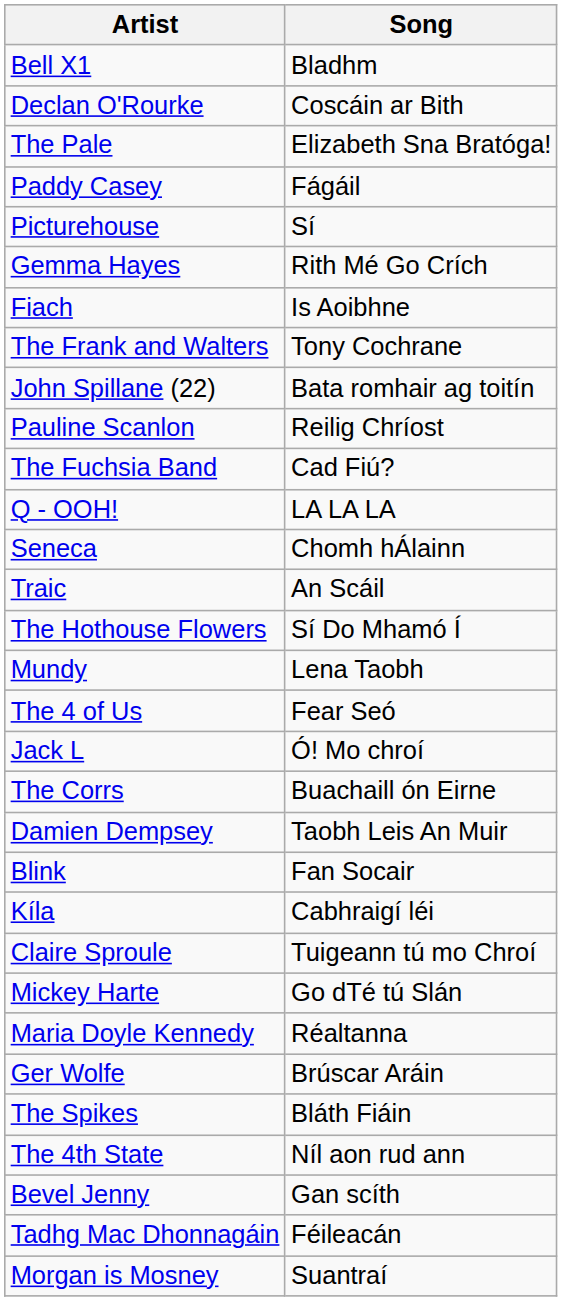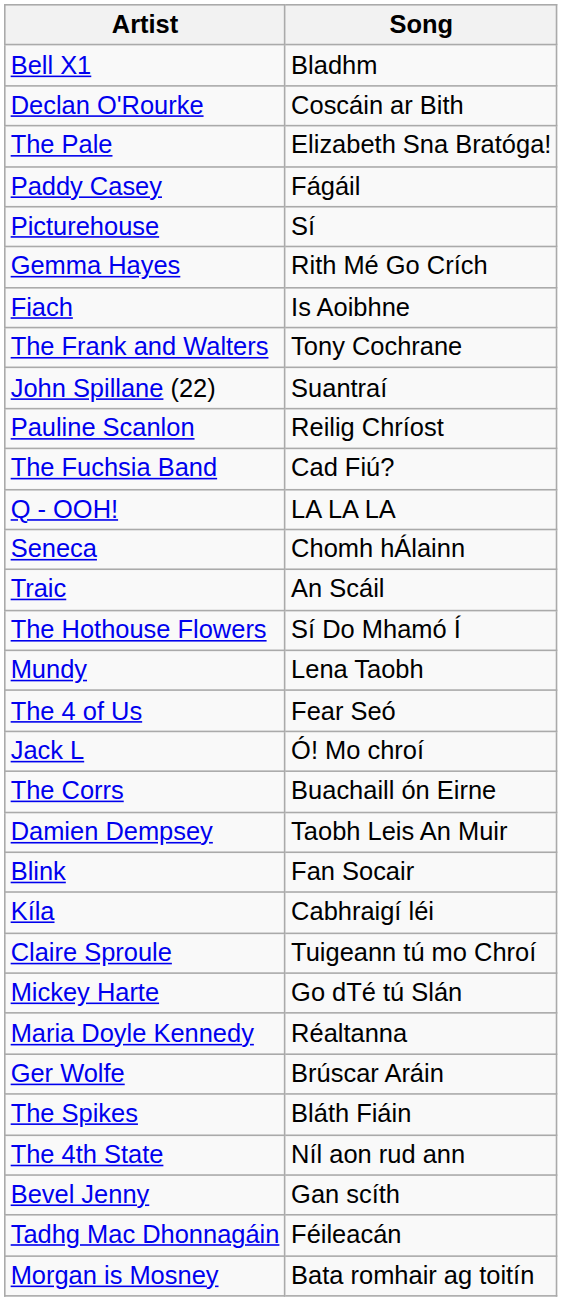 <table class="wikitable">
 <tr>
 <th>Artist</th>
 <th>Song</th>
 </tr>
 <tr>
 <td><a href='#'>Bell X1</a></td>
 <td>Bladhm</td>
 </tr>
 <tr>
 <td><a href='#'>Declan O'Rourke</a></td>
 <td>Coscáin ar Bith</td>
 </tr>
 <tr>
 <td><a href='#'>The Pale</a></td>
 <td>Elizabeth Sna Bratóga!</td>
 </tr>
 <tr>
 <td><a href='#'>Paddy Casey</a></td>
 <td>Fágáil</td>
 </tr>
 <tr>
 <td><a href='#'>Picturehouse</a></td>
 <td>Sí</td>
 </tr>
 <tr>
 <td><a href='#'>Gemma Hayes</a></td>
 <td>Rith Mé Go Crích</td>
 </tr>
 <tr>
 <td><a href='#'>Fiach</a></td>
 <td>Is Aoibhne</td>
 </tr>
 <tr>
 <td><a href='#'>The Frank and Walters</a></td>
 <td>Tony Cochrane</td>
 </tr>
 <tr>
 <td><a href='#'>John Spillane</a> (22)</td>
-<td>Bata romhair ag toitín</td>
+<td>Suantraí</td>
 </tr>
 <tr>
 <td><a href='#'>Pauline Scanlon</a></td>
 <td>Reilig Chríost</td>
 </tr>
 <tr>
 <td><a href='#'>The Fuchsia Band</a></td>
 <td>Cad Fiú?</td>
 </tr>
 <tr>
 <td><a href='#'>Q - OOH!</a></td>
 <td>LA LA LA</td>
 </tr>
 <tr>
 <td><a href='#'>Seneca</a></td>
 <td>Chomh hÁlainn</td>
 </tr>
 <tr>
 <td><a href='#'>Traic</a></td>
 <td>An Scáil</td>
 </tr>
 <tr>
 <td><a href='#'>The Hothouse Flowers</a></td>
 <td>Sí Do Mhamó Í</td>
 </tr>
 <tr>
 <td><a href='#'>Mundy</a></td>
 <td>Lena Taobh</td>
 </tr>
 <tr>
 <td><a href='#'>The 4 of Us</a></td>
 <td>Fear Seó</td>
 </tr>
 <tr>
 <td><a href='#'>Jack L</a></td>
 <td>Ó! Mo chroí</td>
 </tr>
 <tr>
 <td><a href='#'>The Corrs</a></td>
 <td>Buachaill ón Eirne</td>
 </tr>
 <tr>
 <td><a href='#'>Damien Dempsey</a></td>
 <td>Taobh Leis An Muir</td>
 </tr>
 <tr>
 <td><a href='#'>Blink</a></td>
 <td>Fan Socair</td>
 </tr>
 <tr>
 <td><a href='#'>Kíla</a></td>
 <td>Cabhraigí léi</td>
 </tr>
 <tr>
 <td><a href='#'>Claire Sproule</a></td>
 <td>Tuigeann tú mo Chroí</td>
 </tr>
 <tr>
 <td><a href='#'>Mickey Harte</a></td>
 <td>Go dTé tú Slán</td>
 </tr>
 <tr>
 <td><a href='#'>Maria Doyle Kennedy</a></td>
 <td>Réaltanna</td>
 </tr>
 <tr>
 <td><a href='#'>Ger Wolfe</a></td>
 <td>Brúscar Aráin</td>
 </tr>
 <tr>
 <td><a href='#'>The Spikes</a></td>
 <td>Bláth Fiáin</td>
 </tr>
 <tr>
 <td><a href='#'>The 4th State</a></td>
 <td>Níl aon rud ann</td>
 </tr>
 <tr>
 <td><a href='#'>Bevel Jenny</a></td>
 <td>Gan scíth</td>
 </tr>
 <tr>
 <td><a href='#'>Tadhg Mac Dhonnagáin</a></td>
 <td>Féileacán</td>
 </tr>
 <tr>
 <td><a href='#'>Morgan is Mosney</a></td>
-<td>Suantraí</td>
+<td>Bata romhair ag toitín</td>
 </tr>
 </table>
